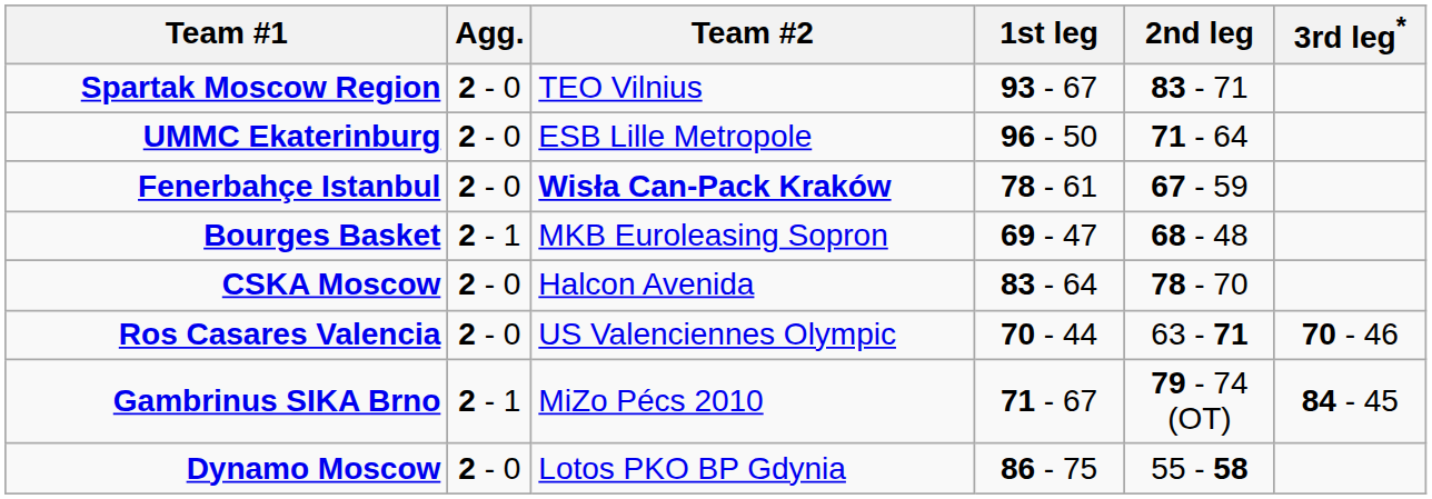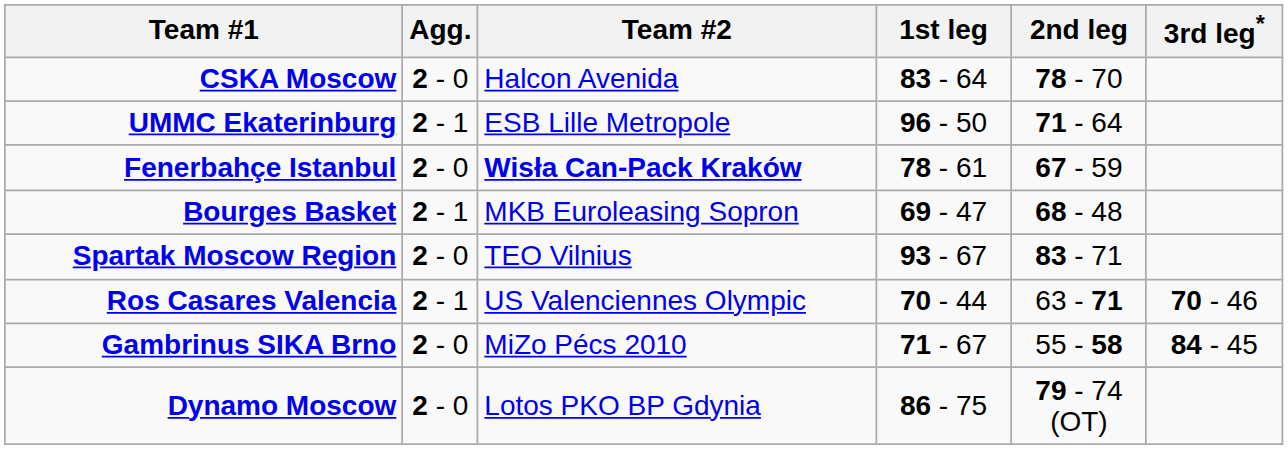 <table class=wikitable style="text-align:center">
 <tr>
 <th width=220>Team #1</th>
 <th width=20>Agg.</th>
 <th width=220>Team #2</th>
 <th width=70>1st leg</th>
 <th width=70>2nd leg</th>
 <th width=70>3rd leg<sup>*</sup></th>
 </tr>
 <tr>
-<td align=right><strong><a href='#'>Spartak Moscow Region</a></strong> </td>
+<td align=right><strong><a href='#'>CSKA Moscow</a></strong> </td>
 <td><strong>2</strong> - 0</td>
-<td align=left> <a href='#'>TEO Vilnius</a></td>
-<td><strong>93</strong> - 67</td>
-<td><strong>83</strong> - 71</td>
+<td align=left> <a href='#'>Halcon Avenida</a></td>
+<td><strong>83</strong> - 64</td>
+<td><strong>78</strong> - 70</td>
 <td></td>
 </tr>
 <tr>
 <td align=right><strong><a href='#'>UMMC Ekaterinburg</a></strong> </td>
-<td><strong>2</strong> - 0</td>
+<td><strong>2</strong> - 1</td>
 <td align=left> <a href='#'>ESB Lille Metropole</a></td>
 <td><strong>96</strong> - 50</td>
 <td><strong>71</strong> - 64</td>
 <td></td>
 </tr>
 <tr>
 <td align=right><strong><a href='#'>Fenerbahçe Istanbul</a> </strong></td>
 <td><strong>2</strong> - 0</td>
 <td align=left><strong> <a href='#'>Wisła Can-Pack Kraków</a></strong></td>
 <td><strong>78</strong> - 61</td>
 <td><strong>67</strong> - 59</td>
 <td></td>
 </tr>
 <tr>
 <td align=right><strong><a href='#'>Bourges Basket</a></strong> </td>
 <td><strong>2</strong> - 1</td>
 <td align=left> <a href='#'>MKB Euroleasing Sopron</a></td>
 <td><strong>69</strong> - 47</td>
 <td><strong>68</strong> - 48</td>
 <td></td>
 </tr>
 <tr>
-<td align=right><strong><a href='#'>CSKA Moscow</a></strong> </td>
+<td align=right><strong><a href='#'>Spartak Moscow Region</a></strong> </td>
 <td><strong>2</strong> - 0</td>
-<td align=left> <a href='#'>Halcon Avenida</a></td>
-<td><strong>83</strong> - 64</td>
-<td><strong>78</strong> - 70</td>
+<td align=left> <a href='#'>TEO Vilnius</a></td>
+<td><strong>93</strong> - 67</td>
+<td><strong>83</strong> - 71</td>
 <td></td>
 </tr>
 <tr>
 <td align=right><strong><a href='#'>Ros Casares Valencia</a></strong> </td>
-<td><strong>2</strong> - 0</td>
+<td><strong>2</strong> - 1</td>
 <td align=left> <a href='#'>US Valenciennes Olympic</a></td>
 <td><strong>70</strong> - 44</td>
 <td>63 - <strong>71</strong></td>
 <td><strong>70</strong> - 46</td>
 </tr>
 <tr>
 <td align=right><strong><a href='#'>Gambrinus SIKA Brno</a></strong> </td>
-<td><strong>2</strong> - 1</td>
+<td><strong>2</strong> - 0</td>
 <td align=left> <a href='#'>MiZo Pécs 2010</a></td>
 <td><strong>71</strong> - 67</td>
-<td><strong>79</strong> - 74 (OT)</td>
+<td>55 - <strong>58</strong></td>
 <td><strong>84</strong> - 45</td>
 </tr>
 <tr>
 <td align=right><strong><a href='#'>Dynamo Moscow</a></strong> </td>
 <td><strong>2</strong> - 0</td>
 <td align=left> <a href='#'>Lotos PKO BP Gdynia</a></td>
 <td><strong>86</strong> - 75</td>
-<td>55 - <strong>58</strong></td>
+<td><strong>79</strong> - 74 (OT)</td>
 <td></td>
 </tr>
 </table>
